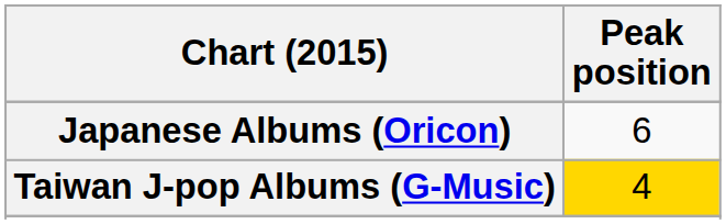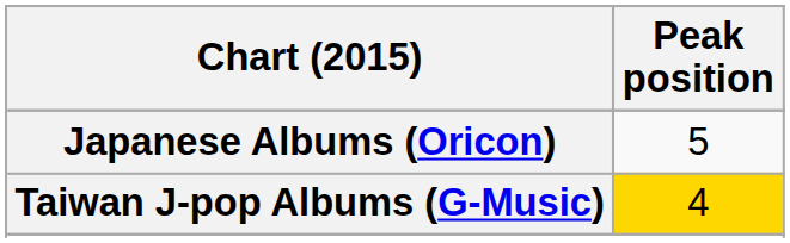 <table class="wikitable sortable plainrowheaders" style="text-align:center">
 <tr>
 <th scope="col">Chart (2015)</th>
 <th scope="col">Peak<br> position</th>
 </tr>
 <tr>
 </tr>
 <tr>
 <th scope="row">Japanese Albums (<a href='#'>Oricon</a>)</th>
-<td align="center">6</td>
+<td align="center">5</td>
 </tr>
 <tr>
 <th scope="row">Taiwan J-pop Albums (<a href='#'>G-Music</a>)</th>
 <td align="center" style="background: gold;">4</td>
 </tr>
 <tr>
 </tr>
 <tr>
 </tr>
 </table>
